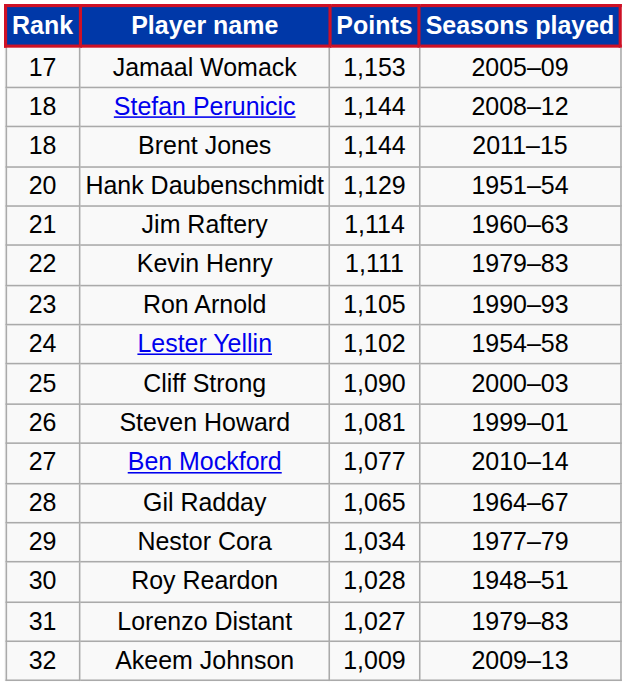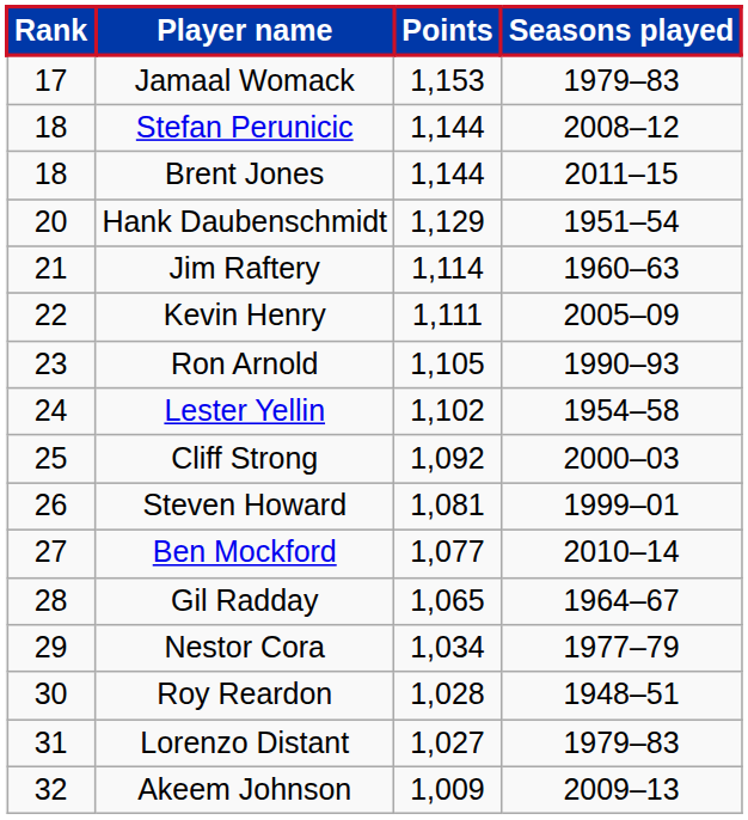 <table class="wikitable sortable" style="text-align:center">
 <tr>
 <th style="background:#0038A8; border: 2px solid #CE1126;;color:#FFFFFF;">Rank</th>
 <th style="background:#0038A8; border: 2px solid #CE1126;;color:#FFFFFF;">Player name</th>
 <th style="background:#0038A8; border: 2px solid #CE1126;;color:#FFFFFF;">Points</th>
 <th style="background:#0038A8; border: 2px solid #CE1126;;color:#FFFFFF;">Seasons played</th>
 </tr>
 <tr>
 <td align="center">17</td>
 <td align="center">Jamaal Womack</td>
 <td align="center">1,153</td>
-<td align="center">2005–09</td>
+<td align="center">1979–83</td>
 </tr>
 <tr>
 <td align="center">18</td>
 <td align="center"><a href='#'>Stefan Perunicic</a></td>
 <td align="center">1,144</td>
 <td align="center">2008–12</td>
 </tr>
 <tr>
 <td align="center">18</td>
 <td align="center">Brent Jones</td>
 <td align="center">1,144</td>
 <td align="center">2011–15</td>
 </tr>
 <tr>
 <td align="center">20</td>
 <td align="center">Hank Daubenschmidt</td>
 <td align="center">1,129</td>
 <td align="center">1951–54</td>
 </tr>
 <tr>
 <td align="center">21</td>
 <td align="center">Jim Raftery</td>
 <td align="center">1,114</td>
 <td align="center">1960–63</td>
 </tr>
 <tr>
 <td align="center">22</td>
 <td align="center">Kevin Henry</td>
 <td align="center">1,111</td>
-<td align="center">1979–83</td>
+<td align="center">2005–09</td>
 </tr>
 <tr>
 <td align="center">23</td>
 <td align="center">Ron Arnold</td>
 <td align="center">1,105</td>
 <td align="center">1990–93</td>
 </tr>
 <tr>
 <td align="center">24</td>
 <td align="center"><a href='#'>Lester Yellin</a></td>
 <td align="center">1,102</td>
 <td align="center">1954–58</td>
 </tr>
 <tr>
 <td align="center">25</td>
 <td align="center">Cliff Strong</td>
-<td align="center">1,090</td>
+<td align="center">1,092</td>
 <td align="center">2000–03</td>
 </tr>
 <tr>
 <td align="center">26</td>
 <td align="center">Steven Howard</td>
 <td align="center">1,081</td>
 <td align="center">1999–01</td>
 </tr>
 <tr>
 <td align="center">27</td>
 <td align="center"><a href='#'>Ben Mockford</a></td>
 <td align="center">1,077</td>
 <td align="center">2010–14</td>
 </tr>
 <tr>
 <td align="center">28</td>
 <td align="center">Gil Radday</td>
 <td align="center">1,065</td>
 <td align="center">1964–67</td>
 </tr>
 <tr>
 <td align="center">29</td>
 <td align="center">Nestor Cora</td>
 <td align="center">1,034</td>
 <td align="center">1977–79</td>
 </tr>
 <tr>
 <td align="center">30</td>
 <td align="center">Roy Reardon</td>
 <td align="center">1,028</td>
 <td align="center">1948–51</td>
 </tr>
 <tr>
 <td align="center">31</td>
 <td align="center">Lorenzo Distant</td>
 <td align="center">1,027</td>
 <td align="center">1979–83</td>
 </tr>
 <tr>
 <td align="center">32</td>
 <td align="center">Akeem Johnson</td>
 <td align="center">1,009</td>
 <td align="center">2009–13</td>
 </tr>
 </table>
